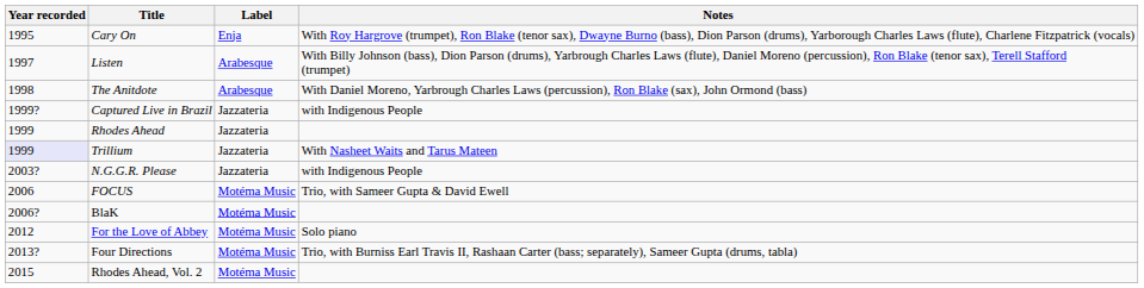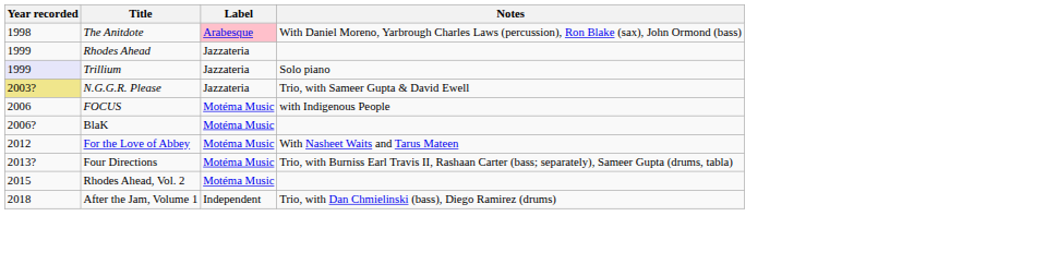 <table class="wikitable sortable">
 <tr>
 <th>Year recorded</th>
 <th>Title</th>
 <th>Label</th>
 <th>Notes</th>
 </tr>
 <tr>
-<td>1995</td>
-<td><em>Cary On</em></td>
-<td><a href='#'>Enja</a></td>
-<td>With <a href='#'>Roy Hargrove</a> (trumpet), <a href='#'>Ron Blake</a> (tenor sax), <a href='#'>Dwayne Burno</a> (bass), Dion Parson (drums), Yarborough Charles Laws (flute), Charlene Fitzpatrick (vocals)</td>
-</tr>
-<tr>
-<td>1997</td>
-<td><em>Listen</em></td>
-<td><a href='#'>Arabesque</a></td>
-<td>With Billy Johnson (bass), Dion Parson (drums), Yarbrough Charles Laws (flute), Daniel Moreno (percussion), <a href='#'>Ron Blake</a> (tenor sax), <a href='#'>Terell Stafford</a><br>(trumpet)</td>
-</tr>
-<tr>
 <td>1998</td>
 <td><em>The Anitdote</em></td>
-<td><a href='#'>Arabesque</a></td>
+<td style="background: pink;"><a href='#'>Arabesque</a></td>
 <td>With Daniel Moreno, Yarbrough Charles Laws (percussion), <a href='#'>Ron Blake</a> (sax), John Ormond (bass)</td>
-</tr>
-<tr>
-<td>1999?</td>
-<td><em>Captured Live in Brazil</em></td>
-<td>Jazzateria</td>
-<td>with Indigenous People</td>
 </tr>
 <tr>
 <td>1999</td>
 <td><em>Rhodes Ahead</em></td>
 <td>Jazzateria</td>
 <td></td>
 </tr>
 <tr>
 <td style="background: lavender;">1999</td>
 <td><em>Trillium</em></td>
 <td>Jazzateria</td>
-<td>With <a href='#'>Nasheet Waits</a> and <a href='#'>Tarus Mateen</a></td>
+<td>Solo piano</td>
 </tr>
 <tr>
-<td>2003?</td>
+<td style="background: khaki;">2003?</td>
 <td><em>N.G.G.R. Please</em></td>
 <td>Jazzateria</td>
-<td>with Indigenous People</td>
+<td>Trio, with Sameer Gupta & David Ewell</td>
 </tr>
 <tr>
 <td>2006</td>
 <td><em>FOCUS</em></td>
 <td><a href='#'>Motéma Music</a></td>
-<td>Trio, with Sameer Gupta & David Ewell</td>
+<td>with Indigenous People</td>
 </tr>
 <tr>
 <td>2006?</td>
 <td>BlaK<em></td>
 <td><a href='#'>Motéma Music</a></td>
 <td></td>
 </tr>
 <tr>
 <td>2012</td>
 <td></em><a href='#'>For the Love of Abbey</a><em></td>
 <td><a href='#'>Motéma Music</a></td>
-<td>Solo piano</td>
+<td>With <a href='#'>Nasheet Waits</a> and <a href='#'>Tarus Mateen</a></td>
 </tr>
 <tr>
 <td>2013?</td>
 <td></em>Four Directions<em></td>
 <td><a href='#'>Motéma Music</a></td>
 <td>Trio, with Burniss Earl Travis II, Rashaan Carter (bass; separately), Sameer Gupta (drums, tabla)</td>
 </tr>
 <tr>
 <td>2015</td>
 <td></em>Rhodes Ahead, Vol. 2<em></td>
 <td><a href='#'>Motéma Music</a></td>
 <td></td>
 </tr>
+<tr>
+<td>2018</td>
+<td></em>After the Jam, Volume 1<em></td>
+<td>Independent</td>
+<td>Trio, with <a href='#'>Dan Chmielinski</a> (bass), Diego Ramirez (drums)</td>
+</tr>
 </table>
